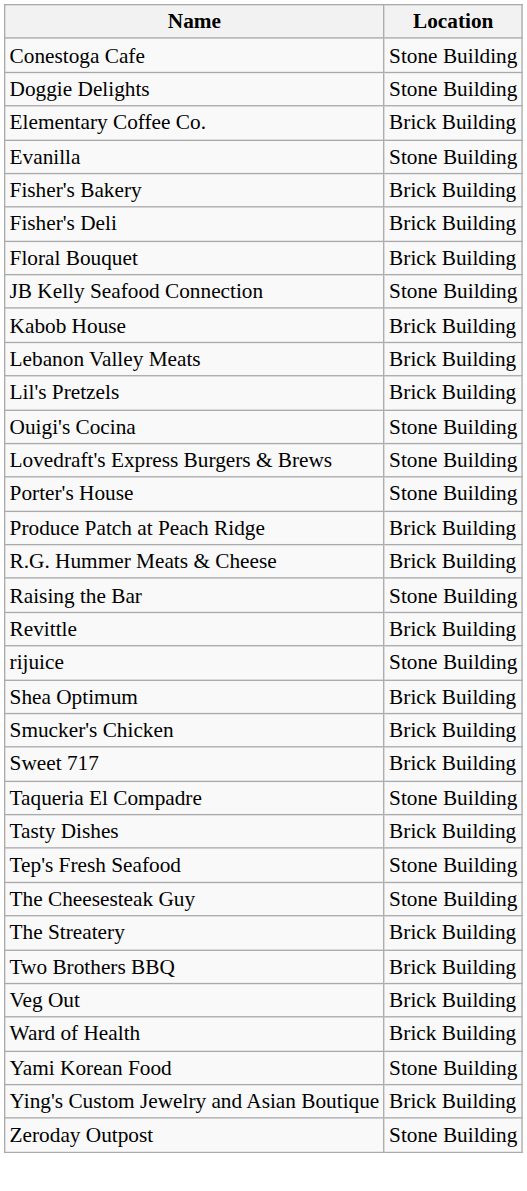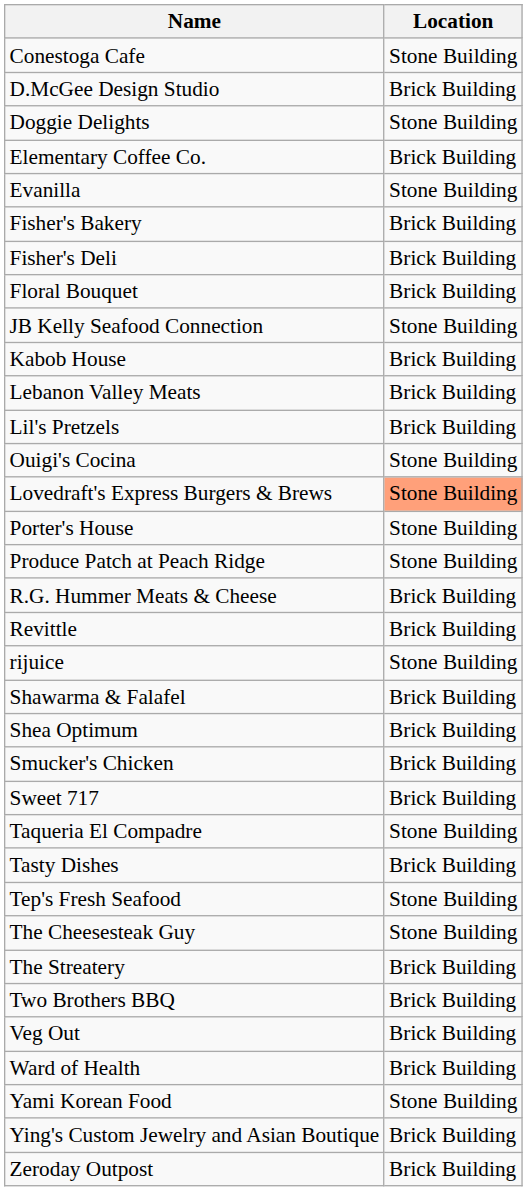 <table class="wikitable sortable">
 <tr>
 <th>Name</th>
 <th>Location</th>
 </tr>
 <tr>
 <td>Conestoga Cafe</td>
 <td>Stone Building</td>
+</tr>
+<tr>
+<td>D.McGee Design Studio</td>
+<td>Brick Building</td>
 </tr>
 <tr>
 <td>Doggie Delights</td>
 <td>Stone Building</td>
 </tr>
 <tr>
 <td>Elementary Coffee Co.</td>
 <td>Brick Building</td>
 </tr>
 <tr>
 <td>Evanilla</td>
 <td>Stone Building</td>
 </tr>
 <tr>
 <td>Fisher's Bakery</td>
 <td>Brick Building</td>
 </tr>
 <tr>
 <td>Fisher's Deli</td>
 <td>Brick Building</td>
 </tr>
 <tr>
 <td>Floral Bouquet</td>
 <td>Brick Building</td>
 </tr>
 <tr>
 <td>JB Kelly Seafood Connection</td>
 <td>Stone Building</td>
 </tr>
 <tr>
 <td>Kabob House</td>
 <td>Brick Building</td>
 </tr>
 <tr>
 <td>Lebanon Valley Meats</td>
 <td>Brick Building</td>
 </tr>
 <tr>
 <td>Lil's Pretzels</td>
 <td>Brick Building</td>
 </tr>
 <tr>
 <td>Ouigi's Cocina</td>
 <td>Stone Building</td>
 </tr>
 <tr>
 <td>Lovedraft's Express Burgers & Brews</td>
-<td>Stone Building</td>
+<td style="background: lightsalmon;">Stone Building</td>
 </tr>
 <tr>
 <td>Porter's House</td>
 <td>Stone Building</td>
 </tr>
 <tr>
 <td>Produce Patch at Peach Ridge</td>
-<td>Brick Building</td>
+<td>Stone Building</td>
 </tr>
 <tr>
 <td>R.G. Hummer Meats & Cheese</td>
 <td>Brick Building</td>
-</tr>
-<tr>
-<td>Raising the Bar</td>
-<td>Stone Building</td>
 </tr>
 <tr>
 <td>Revittle</td>
 <td>Brick Building</td>
 </tr>
 <tr>
 <td>rijuice</td>
 <td>Stone Building</td>
+</tr>
+<tr>
+<td>Shawarma & Falafel</td>
+<td>Brick Building</td>
 </tr>
 <tr>
 <td>Shea Optimum</td>
 <td>Brick Building</td>
 </tr>
 <tr>
 <td>Smucker's Chicken</td>
 <td>Brick Building</td>
 </tr>
 <tr>
 <td>Sweet 717</td>
 <td>Brick Building</td>
 </tr>
 <tr>
 <td>Taqueria El Compadre</td>
 <td>Stone Building</td>
 </tr>
 <tr>
 <td>Tasty Dishes</td>
 <td>Brick Building</td>
 </tr>
 <tr>
 <td>Tep's Fresh Seafood</td>
 <td>Stone Building</td>
 </tr>
 <tr>
 <td>The Cheesesteak Guy</td>
 <td>Stone Building</td>
 </tr>
 <tr>
 <td>The Streatery</td>
 <td>Brick Building</td>
 </tr>
 <tr>
 <td>Two Brothers BBQ</td>
 <td>Brick Building</td>
 </tr>
 <tr>
 <td>Veg Out</td>
 <td>Brick Building</td>
 </tr>
 <tr>
 <td>Ward of Health</td>
 <td>Brick Building</td>
 </tr>
 <tr>
 <td>Yami Korean Food</td>
 <td>Stone Building</td>
 </tr>
 <tr>
 <td>Ying's Custom Jewelry and Asian Boutique</td>
 <td>Brick Building</td>
 </tr>
 <tr>
 <td>Zeroday Outpost</td>
-<td>Stone Building</td>
+<td>Brick Building</td>
 </tr>
 </table>
